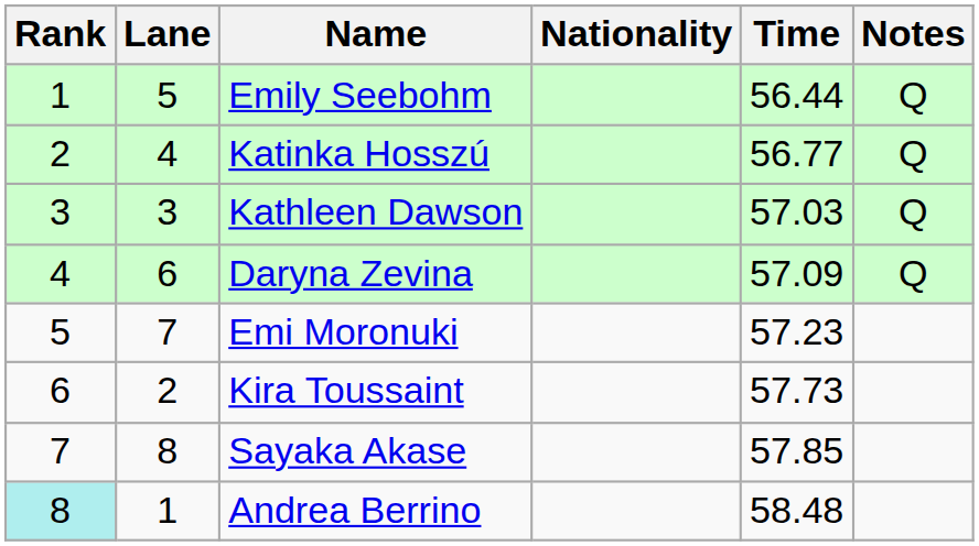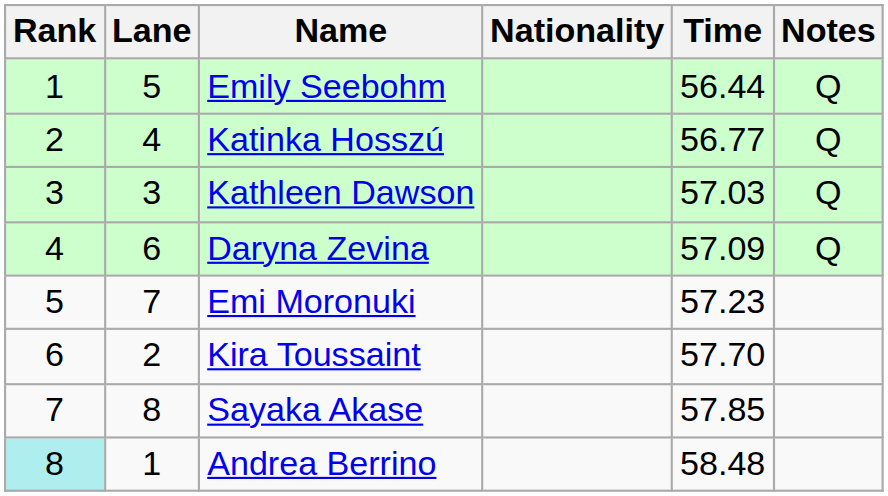 <table class="wikitable sortable" style="text-align:center">
 <tr>
 <th>Rank</th>
 <th>Lane</th>
 <th>Name</th>
 <th>Nationality</th>
 <th>Time</th>
 <th>Notes</th>
 </tr>
 <tr bgcolor=ccffcc>
 <td>1</td>
 <td>5</td>
 <td align=left><a href='#'>Emily Seebohm</a></td>
 <td align=left></td>
 <td>56.44</td>
 <td>Q</td>
 </tr>
 <tr bgcolor=ccffcc>
 <td>2</td>
 <td>4</td>
 <td align=left><a href='#'>Katinka Hosszú</a></td>
 <td align=left></td>
 <td>56.77</td>
 <td>Q</td>
 </tr>
 <tr bgcolor=ccffcc>
 <td>3</td>
 <td>3</td>
 <td align=left><a href='#'>Kathleen Dawson</a></td>
 <td align=left></td>
 <td>57.03</td>
 <td>Q</td>
 </tr>
 <tr bgcolor=ccffcc>
 <td>4</td>
 <td>6</td>
 <td align=left><a href='#'>Daryna Zevina</a></td>
 <td align=left></td>
 <td>57.09</td>
 <td>Q</td>
 </tr>
 <tr>
 <td>5</td>
 <td>7</td>
 <td align=left><a href='#'>Emi Moronuki</a></td>
 <td align=left></td>
 <td>57.23</td>
 <td></td>
 </tr>
 <tr>
 <td>6</td>
 <td>2</td>
 <td align=left><a href='#'>Kira Toussaint</a></td>
 <td align=left></td>
-<td>57.73</td>
+<td>57.70</td>
 <td></td>
 </tr>
 <tr>
 <td>7</td>
 <td>8</td>
 <td align=left><a href='#'>Sayaka Akase</a></td>
 <td align=left></td>
 <td>57.85</td>
 <td></td>
 </tr>
 <tr>
 <td style="background: paleturquoise;">8</td>
 <td>1</td>
 <td align=left><a href='#'>Andrea Berrino</a></td>
 <td align=left></td>
 <td>58.48</td>
 <td></td>
 </tr>
 </table>
